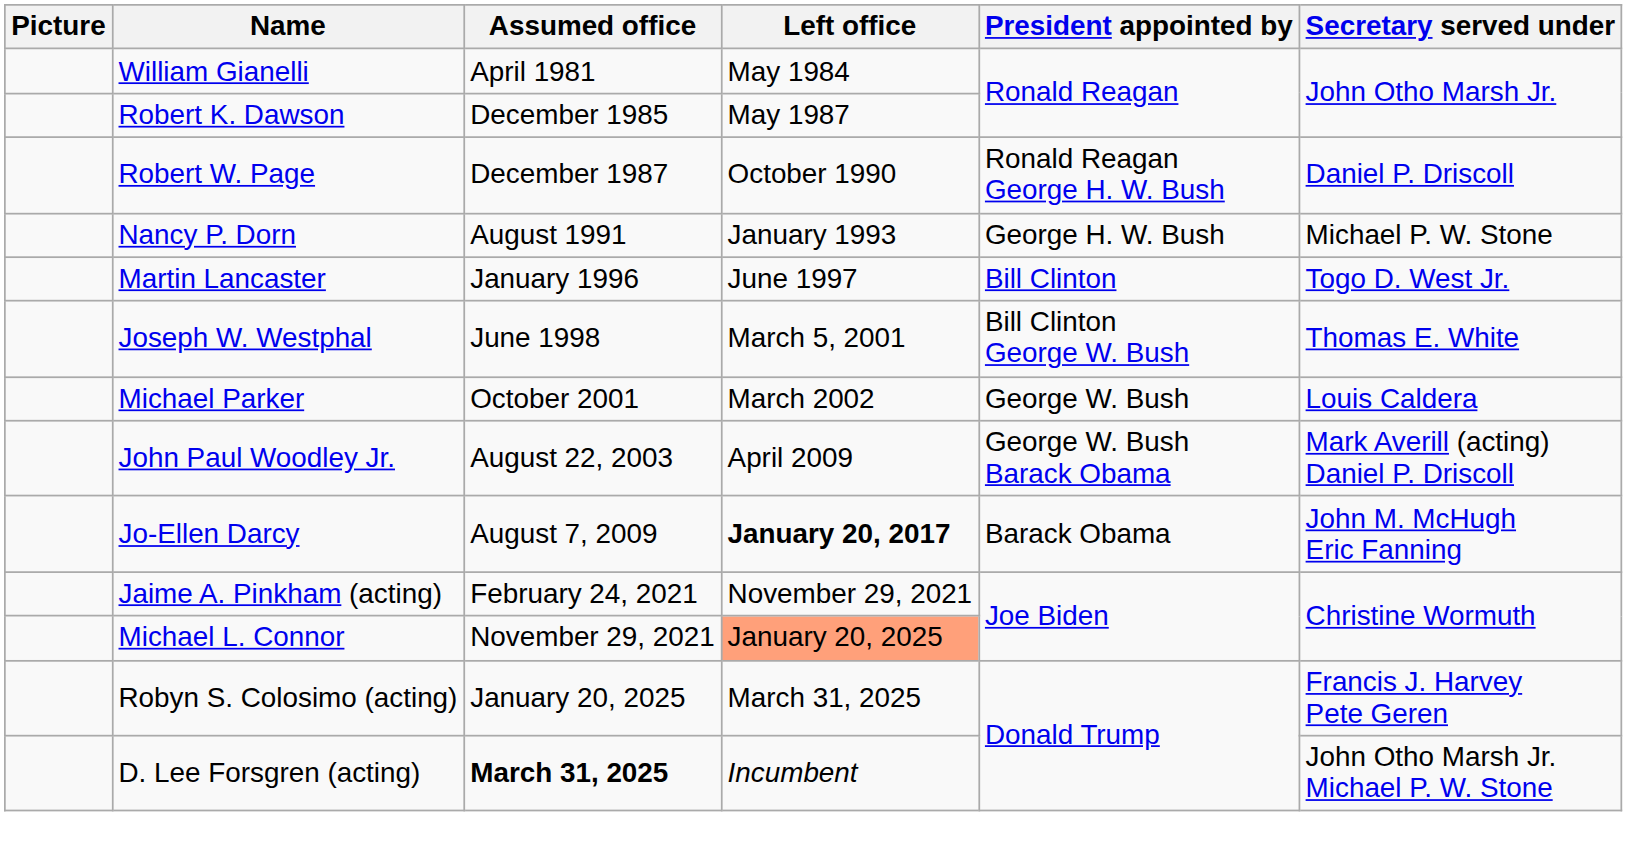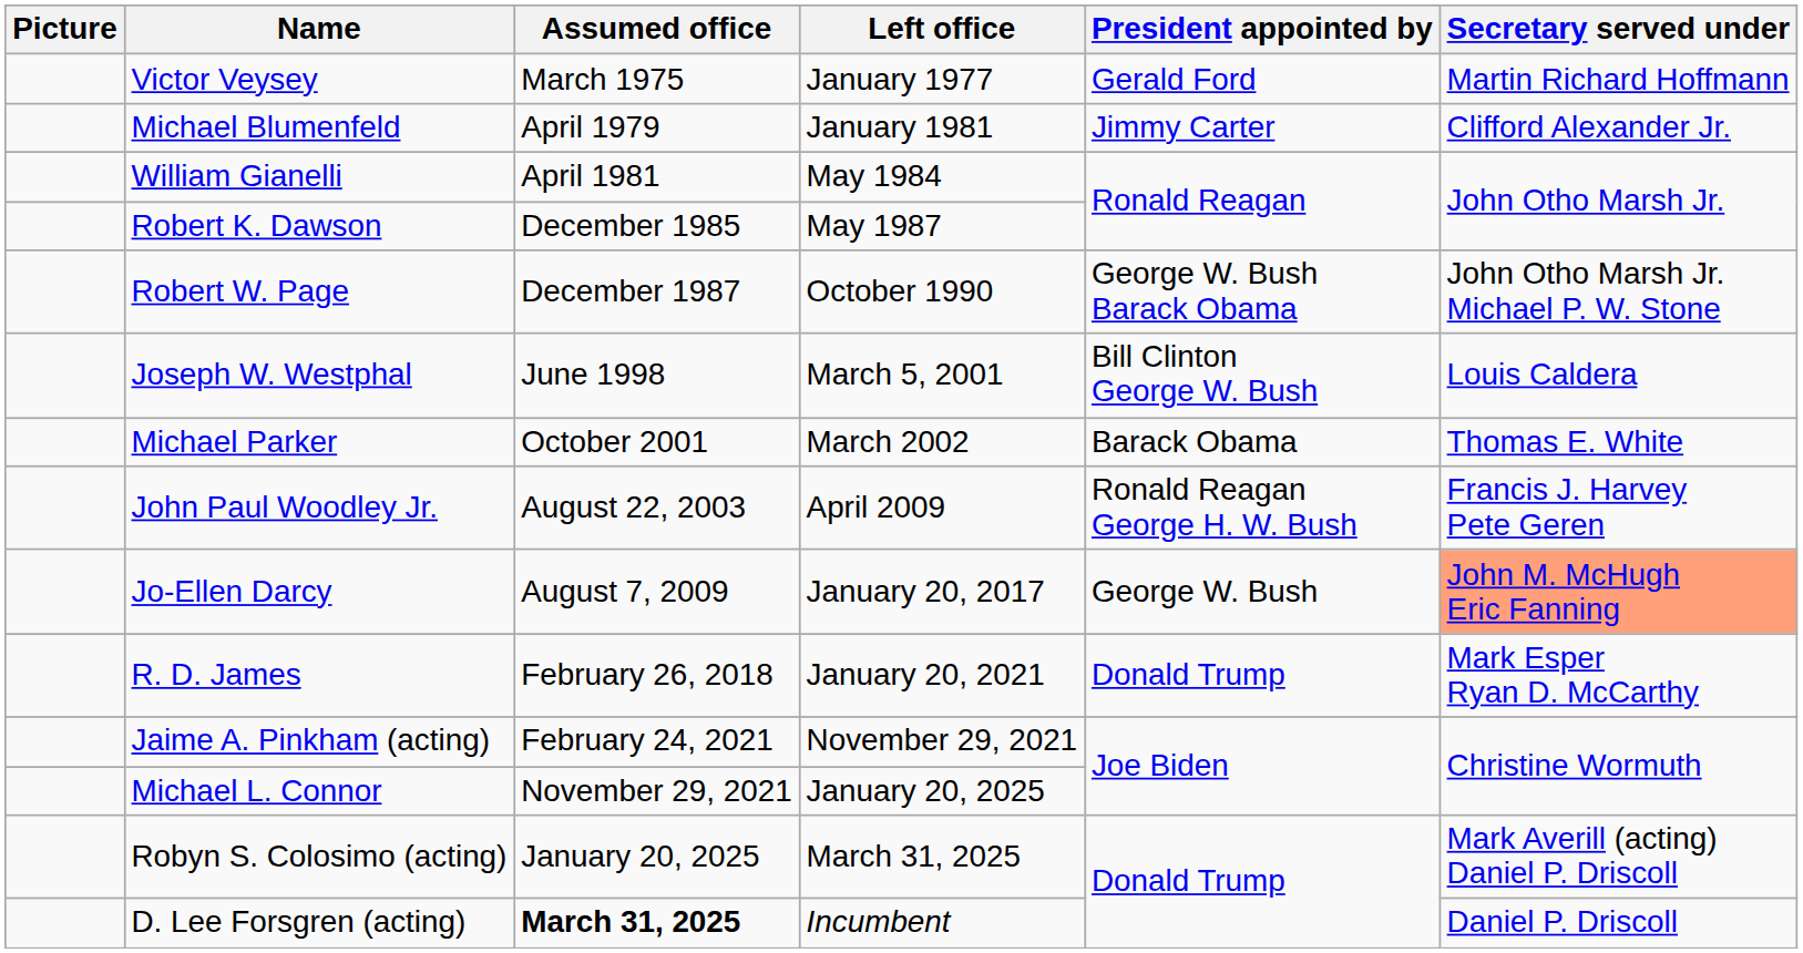 <table class="wikitable">
 <tr>
 <th>Picture</th>
 <th>Name</th>
 <th>Assumed office</th>
 <th>Left office</th>
 <th><a href='#'>President</a> appointed by</th>
 <th><a href='#'>Secretary</a> served under</th>
+</tr>
+<tr>
+<td></td>
+<td><a href='#'>Victor Veysey</a></td>
+<td>March 1975</td>
+<td>January 1977</td>
+<td><a href='#'>Gerald Ford</a></td>
+<td><a href='#'>Martin Richard Hoffmann</a></td>
+</tr>
+<tr>
+<td></td>
+<td><a href='#'>Michael Blumenfeld</a></td>
+<td>April 1979</td>
+<td>January 1981</td>
+<td><a href='#'>Jimmy Carter</a></td>
+<td><a href='#'>Clifford Alexander Jr.</a></td>
 </tr>
 <tr>
 <td></td>
 <td><a href='#'>William Gianelli</a></td>
 <td>April 1981</td>
 <td>May 1984</td>
 <td rowspan="2"><a href='#'>Ronald Reagan</a></td>
 <td rowspan="2"><a href='#'>John Otho Marsh Jr.</a></td>
 </tr>
 <tr>
 <td></td>
 <td><a href='#'>Robert K. Dawson</a></td>
 <td>December 1985</td>
 <td>May 1987</td>
 </tr>
 <tr>
 <td></td>
 <td><a href='#'>Robert W. Page</a></td>
 <td>December 1987</td>
 <td>October 1990</td>
-<td>Ronald Reagan<br><a href='#'>George H. W. Bush</a></td>
-<td><a href='#'>Daniel P. Driscoll</a></td>
-</tr>
-<tr>
-<td></td>
-<td><a href='#'>Nancy P. Dorn</a></td>
-<td>August 1991</td>
-<td>January 1993</td>
-<td>George H. W. Bush</td>
-<td>Michael P. W. Stone</td>
-</tr>
-<tr>
-<td></td>
-<td><a href='#'>Martin Lancaster</a></td>
-<td>January 1996</td>
-<td>June 1997</td>
-<td><a href='#'>Bill Clinton</a></td>
-<td><a href='#'>Togo D. West Jr.</a></td>
+<td>George W. Bush<br><a href='#'>Barack Obama</a></td>
+<td>John Otho Marsh Jr.<br><a href='#'>Michael P. W. Stone</a></td>
 </tr>
 <tr>
 <td></td>
 <td><a href='#'>Joseph W. Westphal</a></td>
 <td>June 1998</td>
 <td>March 5, 2001</td>
 <td>Bill Clinton<br><a href='#'>George W. Bush</a></td>
-<td><a href='#'>Thomas E. White</a></td>
+<td><a href='#'>Louis Caldera</a></td>
 </tr>
 <tr>
 <td></td>
 <td><a href='#'>Michael Parker</a></td>
 <td>October 2001</td>
 <td>March 2002</td>
-<td>George W. Bush</td>
-<td><a href='#'>Louis Caldera</a></td>
+<td>Barack Obama</td>
+<td><a href='#'>Thomas E. White</a></td>
 </tr>
 <tr>
 <td></td>
 <td><a href='#'>John Paul Woodley Jr.</a></td>
 <td>August 22, 2003</td>
 <td>April 2009</td>
-<td>George W. Bush<br><a href='#'>Barack Obama</a></td>
-<td><a href='#'>Mark Averill</a> (acting)<br><a href='#'>Daniel P. Driscoll</a></td>
+<td>Ronald Reagan<br><a href='#'>George H. W. Bush</a></td>
+<td><a href='#'>Francis J. Harvey</a><br><a href='#'>Pete Geren</a></td>
 </tr>
 <tr>
 <td></td>
 <td><a href='#'>Jo-Ellen Darcy</a></td>
 <td>August 7, 2009</td>
-<td><strong>January 20, 2017</strong></td>
-<td>Barack Obama</td>
-<td><a href='#'>John M. McHugh</a><br><a href='#'>Eric Fanning</a></td>
+<td>January 20, 2017</td>
+<td>George W. Bush</td>
+<td style="background: lightsalmon;"><a href='#'>John M. McHugh</a><br><a href='#'>Eric Fanning</a></td>
+</tr>
+<tr>
+<td></td>
+<td><a href='#'>R. D. James</a></td>
+<td>February 26, 2018</td>
+<td>January 20, 2021</td>
+<td><a href='#'>Donald Trump</a></td>
+<td><a href='#'>Mark Esper</a><br><a href='#'>Ryan D. McCarthy</a></td>
 </tr>
 <tr>
 <td></td>
 <td><a href='#'>Jaime A. Pinkham</a> (acting)</td>
 <td>February 24, 2021</td>
 <td>November 29, 2021</td>
 <td rowspan=2><a href='#'>Joe Biden</a></td>
 <td rowspan=2><a href='#'>Christine Wormuth</a></td>
 </tr>
 <tr>
 <td></td>
 <td><a href='#'>Michael L. Connor</a></td>
 <td>November 29, 2021</td>
-<td style="background: lightsalmon;">January 20, 2025</td>
+<td>January 20, 2025</td>
 </tr>
 <tr>
 <td></td>
 <td>Robyn S. Colosimo (acting)</td>
 <td>January 20, 2025</td>
 <td>March 31, 2025</td>
 <td rowspan=2><a href='#'>Donald Trump</a></td>
-<td><a href='#'>Francis J. Harvey</a><br><a href='#'>Pete Geren</a></td>
+<td><a href='#'>Mark Averill</a> (acting)<br><a href='#'>Daniel P. Driscoll</a></td>
 </tr>
 <tr>
 <td></td>
 <td>D. Lee Forsgren (acting)</td>
 <td><strong>March 31, 2025</strong></td>
 <td><em>Incumbent</em></td>
-<td>John Otho Marsh Jr.<br><a href='#'>Michael P. W. Stone</a></td>
+<td><a href='#'>Daniel P. Driscoll</a></td>
 </tr>
 </table>
